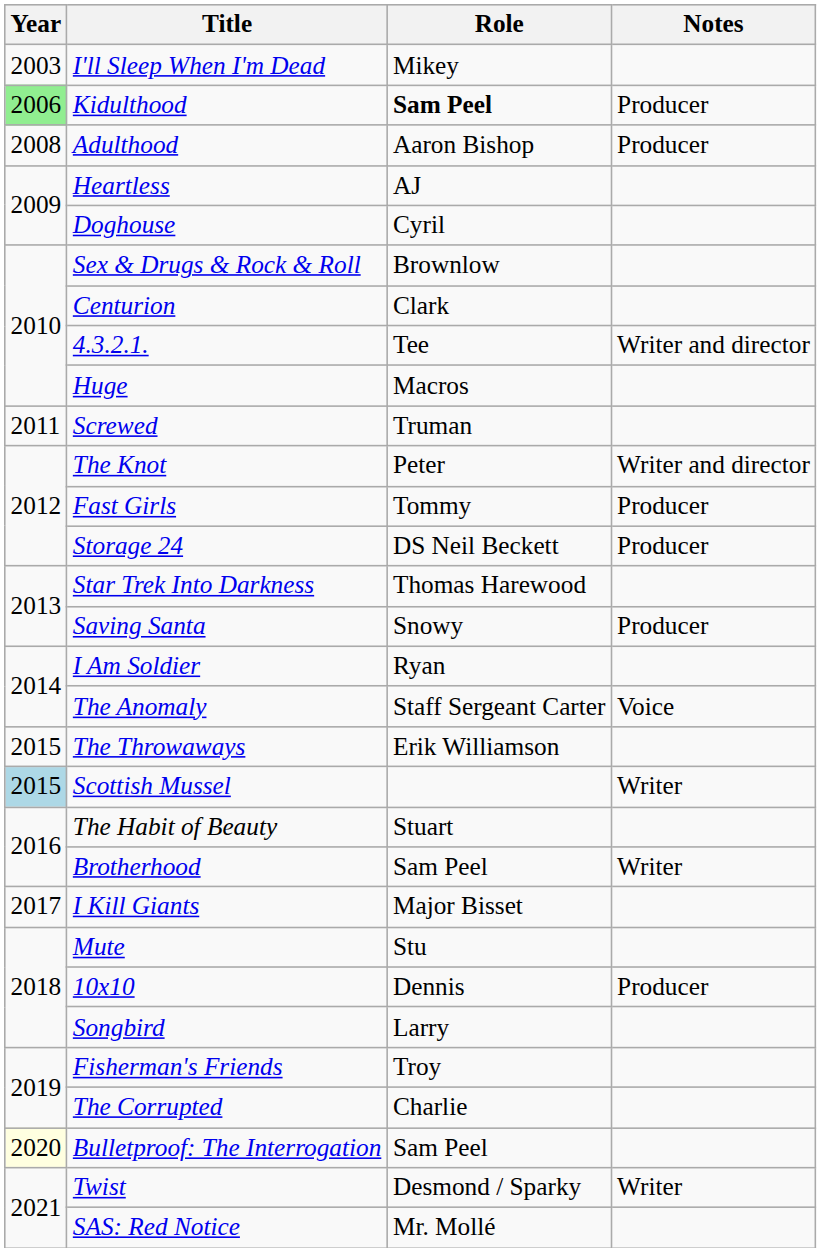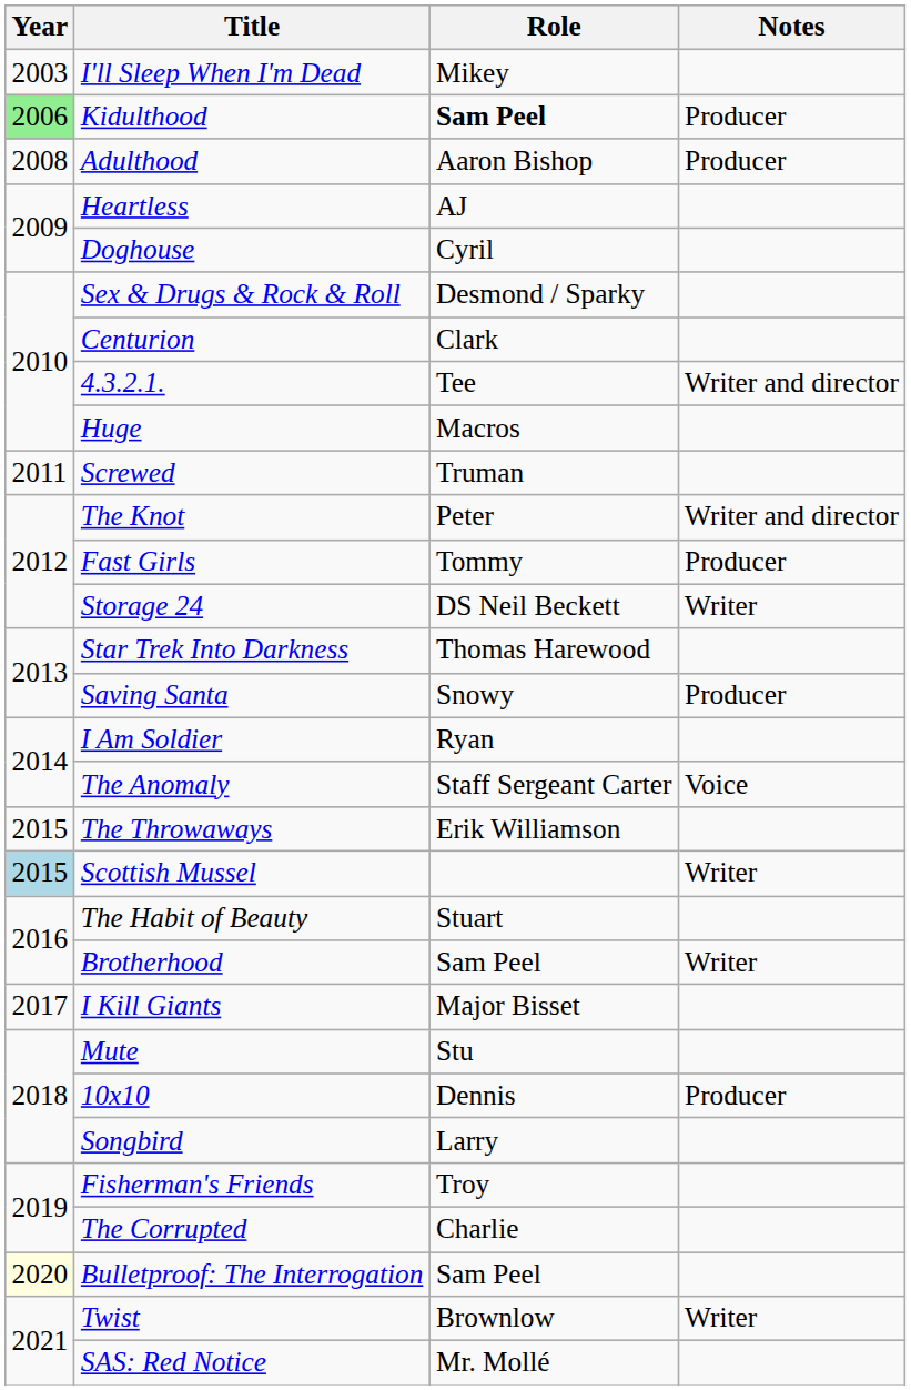 <table class = "wikitable sortable">
 <tr>
 <th>Year</th>
 <th>Title</th>
 <th>Role</th>
 <th class = "unsortable">Notes</th>
 </tr>
 <tr>
 <td>2003</td>
 <td><em><a href='#'>I'll Sleep When I'm Dead</a></em></td>
 <td>Mikey</td>
 <td></td>
 </tr>
 <tr>
 <td style="background: lightgreen;">2006</td>
 <td><em><a href='#'>Kidulthood</a></em></td>
 <td><strong>Sam Peel</strong></td>
 <td>Producer</td>
 </tr>
 <tr>
 <td>2008</td>
 <td><em><a href='#'>Adulthood</a></em></td>
 <td>Aaron Bishop</td>
 <td>Producer</td>
 </tr>
 <tr>
 <td rowspan=2>2009</td>
 <td><em><a href='#'>Heartless</a></em></td>
 <td>AJ</td>
 <td></td>
 </tr>
 <tr>
 <td><em><a href='#'>Doghouse</a></em></td>
 <td>Cyril</td>
 <td></td>
 </tr>
 <tr>
 <td rowspan=4>2010</td>
 <td><em><a href='#'>Sex & Drugs & Rock & Roll</a></em></td>
-<td>Brownlow</td>
+<td>Desmond / Sparky</td>
 <td></td>
 </tr>
 <tr>
 <td><em><a href='#'>Centurion</a></em></td>
 <td>Clark</td>
 <td></td>
 </tr>
 <tr>
 <td><em><a href='#'>4.3.2.1.</a></em></td>
 <td>Tee</td>
 <td>Writer and director</td>
 </tr>
 <tr>
 <td><em><a href='#'>Huge</a></em></td>
 <td>Macros</td>
 <td></td>
 </tr>
 <tr>
 <td>2011</td>
 <td><em><a href='#'>Screwed</a></em></td>
 <td>Truman</td>
 <td></td>
 </tr>
 <tr>
 <td rowspan=3>2012</td>
 <td><em><a href='#'> The Knot</a></em></td>
 <td>Peter</td>
 <td>Writer and director</td>
 </tr>
 <tr>
 <td><em><a href='#'>Fast Girls</a></em></td>
 <td>Tommy</td>
 <td>Producer</td>
 </tr>
 <tr>
 <td><em><a href='#'>Storage 24</a></em></td>
 <td>DS Neil Beckett</td>
-<td>Producer</td>
+<td>Writer</td>
 </tr>
 <tr>
 <td rowspan=2>2013</td>
 <td><em><a href='#'>Star Trek Into Darkness</a></em></td>
 <td>Thomas Harewood</td>
 <td></td>
 </tr>
 <tr>
 <td><em><a href='#'>Saving Santa</a></em></td>
 <td>Snowy</td>
 <td>Producer</td>
 </tr>
 <tr>
 <td rowspan=2>2014</td>
 <td><em><a href='#'>I Am Soldier</a></em></td>
 <td>Ryan</td>
 <td></td>
 </tr>
 <tr>
 <td><em><a href='#'>The Anomaly</a></em></td>
 <td>Staff Sergeant Carter</td>
 <td>Voice</td>
 </tr>
 <tr>
 <td>2015</td>
 <td><em><a href='#'>The Throwaways</a></em></td>
 <td>Erik Williamson</td>
 <td></td>
 </tr>
 <tr>
 <td style="background: lightblue;">2015</td>
 <td><em><a href='#'>Scottish Mussel</a></em></td>
 <td></td>
 <td>Writer</td>
 </tr>
 <tr>
 <td rowspan=2>2016</td>
 <td><em>The Habit of Beauty</em></td>
 <td>Stuart</td>
 <td></td>
 </tr>
 <tr>
 <td><em><a href='#'>Brotherhood</a></em></td>
 <td>Sam Peel</td>
 <td>Writer</td>
 </tr>
 <tr>
 <td>2017</td>
 <td><em><a href='#'>I Kill Giants</a></em></td>
 <td>Major Bisset</td>
 <td></td>
 </tr>
 <tr>
 <td rowspan=3>2018</td>
 <td><em><a href='#'>Mute</a></em></td>
 <td>Stu</td>
 <td></td>
 </tr>
 <tr>
 <td><em><a href='#'>10x10</a></em></td>
 <td>Dennis</td>
 <td>Producer</td>
 </tr>
 <tr>
 <td><em><a href='#'>Songbird</a></em></td>
 <td>Larry</td>
 <td></td>
 </tr>
 <tr>
 <td rowspan=2>2019</td>
 <td><em><a href='#'>Fisherman's Friends</a></em></td>
 <td>Troy</td>
 <td></td>
 </tr>
 <tr>
 <td><em><a href='#'>The Corrupted</a></em></td>
 <td>Charlie</td>
 <td></td>
 </tr>
 <tr>
 <td style="background: lightyellow;">2020</td>
 <td><em><a href='#'>Bulletproof: The Interrogation</a></em></td>
 <td>Sam Peel</td>
 <td></td>
 </tr>
 <tr>
 <td rowspan=2>2021</td>
 <td><em><a href='#'>Twist</a></em></td>
-<td>Desmond / Sparky</td>
+<td>Brownlow</td>
 <td>Writer</td>
 </tr>
 <tr>
 <td><em><a href='#'>SAS: Red Notice</a></em></td>
 <td>Mr. Mollé</td>
 <td></td>
 </tr>
 </table>
